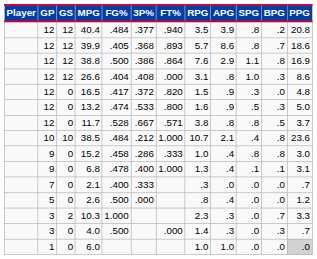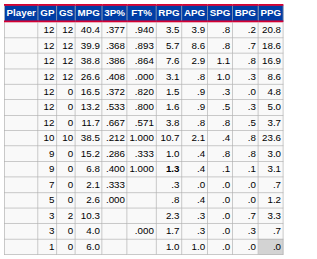 <table class="wikitable sortable" style="text-align:right;">
 <tr>
 <th style="background:#003DA5; color:#FFFFFF; border-top:#D50032 3px solid; border-bottom:#D50032 3px solid;">Player</th>
 <th style="background:#003DA5; color:#FFFFFF; border-top:#D50032 3px solid; border-bottom:#D50032 3px solid;">GP</th>
 <th style="background:#003DA5; color:#FFFFFF; border-top:#D50032 3px solid; border-bottom:#D50032 3px solid;">GS</th>
 <th style="background:#003DA5; color:#FFFFFF; border-top:#D50032 3px solid; border-bottom:#D50032 3px solid;">MPG</th>
-<th style="background:#003DA5; color:#FFFFFF; border-top:#D50032 3px solid; border-bottom:#D50032 3px solid;">FG%</th>
 <th style="background:#003DA5; color:#FFFFFF; border-top:#D50032 3px solid; border-bottom:#D50032 3px solid;">3P%</th>
 <th style="background:#003DA5; color:#FFFFFF; border-top:#D50032 3px solid; border-bottom:#D50032 3px solid;">FT%</th>
 <th style="background:#003DA5; color:#FFFFFF; border-top:#D50032 3px solid; border-bottom:#D50032 3px solid;">RPG</th>
 <th style="background:#003DA5; color:#FFFFFF; border-top:#D50032 3px solid; border-bottom:#D50032 3px solid;">APG</th>
 <th style="background:#003DA5; color:#FFFFFF; border-top:#D50032 3px solid; border-bottom:#D50032 3px solid;">SPG</th>
 <th style="background:#003DA5; color:#FFFFFF; border-top:#D50032 3px solid; border-bottom:#D50032 3px solid;">BPG</th>
 <th style="background:#003DA5; color:#FFFFFF; border-top:#D50032 3px solid; border-bottom:#D50032 3px solid;">PPG</th>
 </tr>
 <tr>
 <td style="text-align:left;"></td>
 <td>12</td>
 <td>12</td>
 <td>40.4</td>
-<td>.484</td>
 <td>.377</td>
 <td>.940</td>
 <td>3.5</td>
 <td>3.9</td>
 <td>.8</td>
 <td>.2</td>
 <td>20.8</td>
 </tr>
 <tr>
 <td style="text-align:left;"></td>
 <td>12</td>
 <td>12</td>
 <td>39.9</td>
-<td>.405</td>
 <td>.368</td>
 <td>.893</td>
 <td>5.7</td>
 <td>8.6</td>
 <td>.8</td>
 <td>.7</td>
 <td>18.6</td>
 </tr>
 <tr>
 <td style="text-align:left;"></td>
 <td>12</td>
 <td>12</td>
 <td>38.8</td>
-<td>.500</td>
 <td>.386</td>
 <td>.864</td>
 <td>7.6</td>
 <td>2.9</td>
 <td>1.1</td>
 <td>.8</td>
 <td>16.9</td>
 </tr>
 <tr>
 <td style="text-align:left;"></td>
 <td>12</td>
 <td>12</td>
 <td>26.6</td>
-<td>.404</td>
 <td>.408</td>
 <td>.000</td>
 <td>3.1</td>
 <td>.8</td>
 <td>1.0</td>
 <td>.3</td>
 <td>8.6</td>
 </tr>
 <tr>
 <td style="text-align:left;"></td>
 <td>12</td>
 <td>0</td>
 <td>16.5</td>
-<td>.417</td>
 <td>.372</td>
 <td>.820</td>
 <td>1.5</td>
 <td>.9</td>
 <td>.3</td>
 <td>.0</td>
 <td>4.8</td>
 </tr>
 <tr>
 <td style="text-align:left;"></td>
 <td>12</td>
 <td>0</td>
 <td>13.2</td>
-<td>.474</td>
 <td>.533</td>
 <td>.800</td>
 <td>1.6</td>
 <td>.9</td>
 <td>.5</td>
 <td>.3</td>
 <td>5.0</td>
 </tr>
 <tr>
 <td style="text-align:left;"></td>
 <td>12</td>
 <td>0</td>
 <td>11.7</td>
-<td>.528</td>
 <td>.667</td>
 <td>.571</td>
 <td>3.8</td>
 <td>.8</td>
 <td>.8</td>
 <td>.5</td>
 <td>3.7</td>
 </tr>
 <tr>
 <td style="text-align:left;"></td>
 <td>10</td>
 <td>10</td>
 <td>38.5</td>
-<td>.484</td>
 <td>.212</td>
 <td>1.000</td>
 <td>10.7</td>
 <td>2.1</td>
 <td>.4</td>
 <td>.8</td>
 <td>23.6</td>
 </tr>
 <tr>
 <td style="text-align:left;"></td>
 <td>9</td>
 <td>0</td>
 <td>15.2</td>
-<td>.458</td>
 <td>.286</td>
 <td>.333</td>
 <td>1.0</td>
 <td>.4</td>
 <td>.8</td>
 <td>.8</td>
 <td>3.0</td>
 </tr>
 <tr>
 <td style="text-align:left;"></td>
 <td>9</td>
 <td>0</td>
 <td>6.8</td>
-<td>.478</td>
 <td>.400</td>
 <td>1.000</td>
-<td>1.3</td>
+<td><strong>1.3</strong></td>
 <td>.4</td>
 <td>.1</td>
 <td>.1</td>
 <td>3.1</td>
 </tr>
 <tr>
 <td style="text-align:left;"></td>
 <td>7</td>
 <td>0</td>
 <td>2.1</td>
-<td>.400</td>
 <td>.333</td>
 <td></td>
 <td>.3</td>
 <td>.0</td>
 <td>.0</td>
 <td>.0</td>
 <td>.7</td>
 </tr>
 <tr>
 <td style="text-align:left;"></td>
 <td>5</td>
 <td>0</td>
 <td>2.6</td>
-<td>.500</td>
 <td>.000</td>
 <td></td>
 <td>.8</td>
 <td>.4</td>
 <td>.0</td>
 <td>.0</td>
 <td>1.2</td>
 </tr>
 <tr>
 <td style="text-align:left;"></td>
 <td>3</td>
 <td>2</td>
 <td>10.3</td>
-<td>1.000</td>
 <td></td>
 <td></td>
 <td>2.3</td>
 <td>.3</td>
 <td>.0</td>
 <td>.7</td>
 <td>3.3</td>
 </tr>
 <tr>
 <td style="text-align:left;"></td>
 <td>3</td>
 <td>0</td>
 <td>4.0</td>
-<td>.500</td>
 <td></td>
 <td>.000</td>
-<td>1.4</td>
+<td>1.7</td>
 <td>.3</td>
 <td>.0</td>
 <td>.3</td>
 <td>.7</td>
 </tr>
 <tr>
 <td style="text-align:left;"></td>
 <td>1</td>
 <td>0</td>
 <td>6.0</td>
 <td></td>
 <td></td>
-<td></td>
 <td>1.0</td>
 <td>1.0</td>
 <td>.0</td>
 <td>.0</td>
 <td style="background: lightgrey;">.0</td>
 </tr>
 </table>
